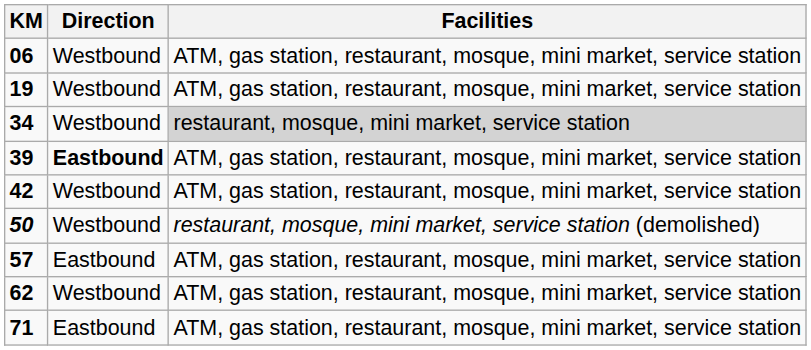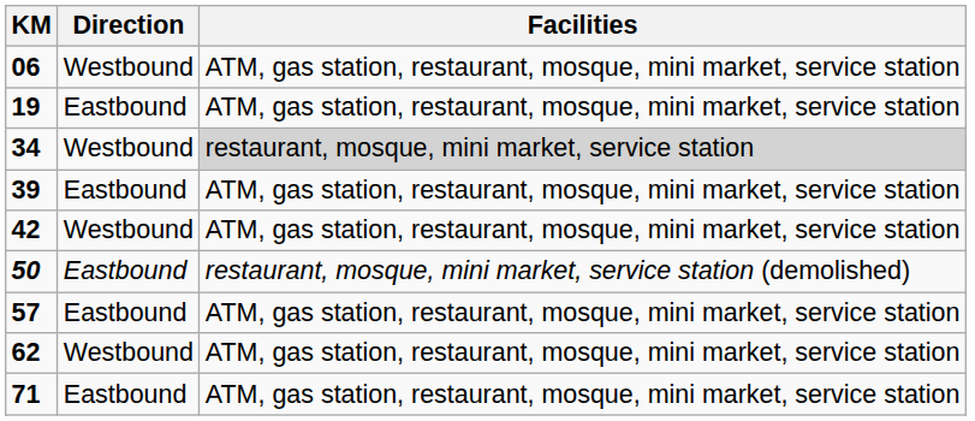 <table class="wikitable">
 <tr>
 <th>KM</th>
 <th>Direction</th>
 <th>Facilities</th>
 </tr>
 <tr>
 <td><strong>06</strong></td>
 <td>Westbound</td>
 <td>ATM, gas station, restaurant, mosque, mini market, service station</td>
 </tr>
 <tr>
 <td><strong>19</strong></td>
-<td>Westbound</td>
+<td>Eastbound</td>
 <td>ATM, gas station, restaurant, mosque, mini market, service station</td>
 </tr>
 <tr>
 <td><strong>34</strong></td>
 <td>Westbound</td>
 <td style="background: lightgrey;">restaurant, mosque, mini market, service station</td>
 </tr>
 <tr>
 <td><strong>39</strong></td>
-<td><strong>Eastbound</strong></td>
+<td>Eastbound</td>
 <td>ATM, gas station, restaurant, mosque, mini market, service station</td>
 </tr>
 <tr>
 <td><strong>42</strong></td>
 <td>Westbound</td>
 <td>ATM, gas station, restaurant, mosque, mini market, service station</td>
 </tr>
 <tr>
 <td><strong><em>50</em></strong></td>
-<td>Westbound</td>
+<td><em>Eastbound</em></td>
 <td><em>restaurant, mosque, mini market, service station</em> (demolished)</td>
 </tr>
 <tr>
 <td><strong>57</strong></td>
 <td>Eastbound</td>
 <td>ATM, gas station, restaurant, mosque, mini market, service station</td>
 </tr>
 <tr>
 <td><strong>62</strong></td>
 <td>Westbound</td>
 <td>ATM, gas station, restaurant, mosque, mini market, service station</td>
 </tr>
 <tr>
 <td><strong>71</strong></td>
 <td>Eastbound</td>
 <td>ATM, gas station, restaurant, mosque, mini market, service station</td>
 </tr>
 </table>
